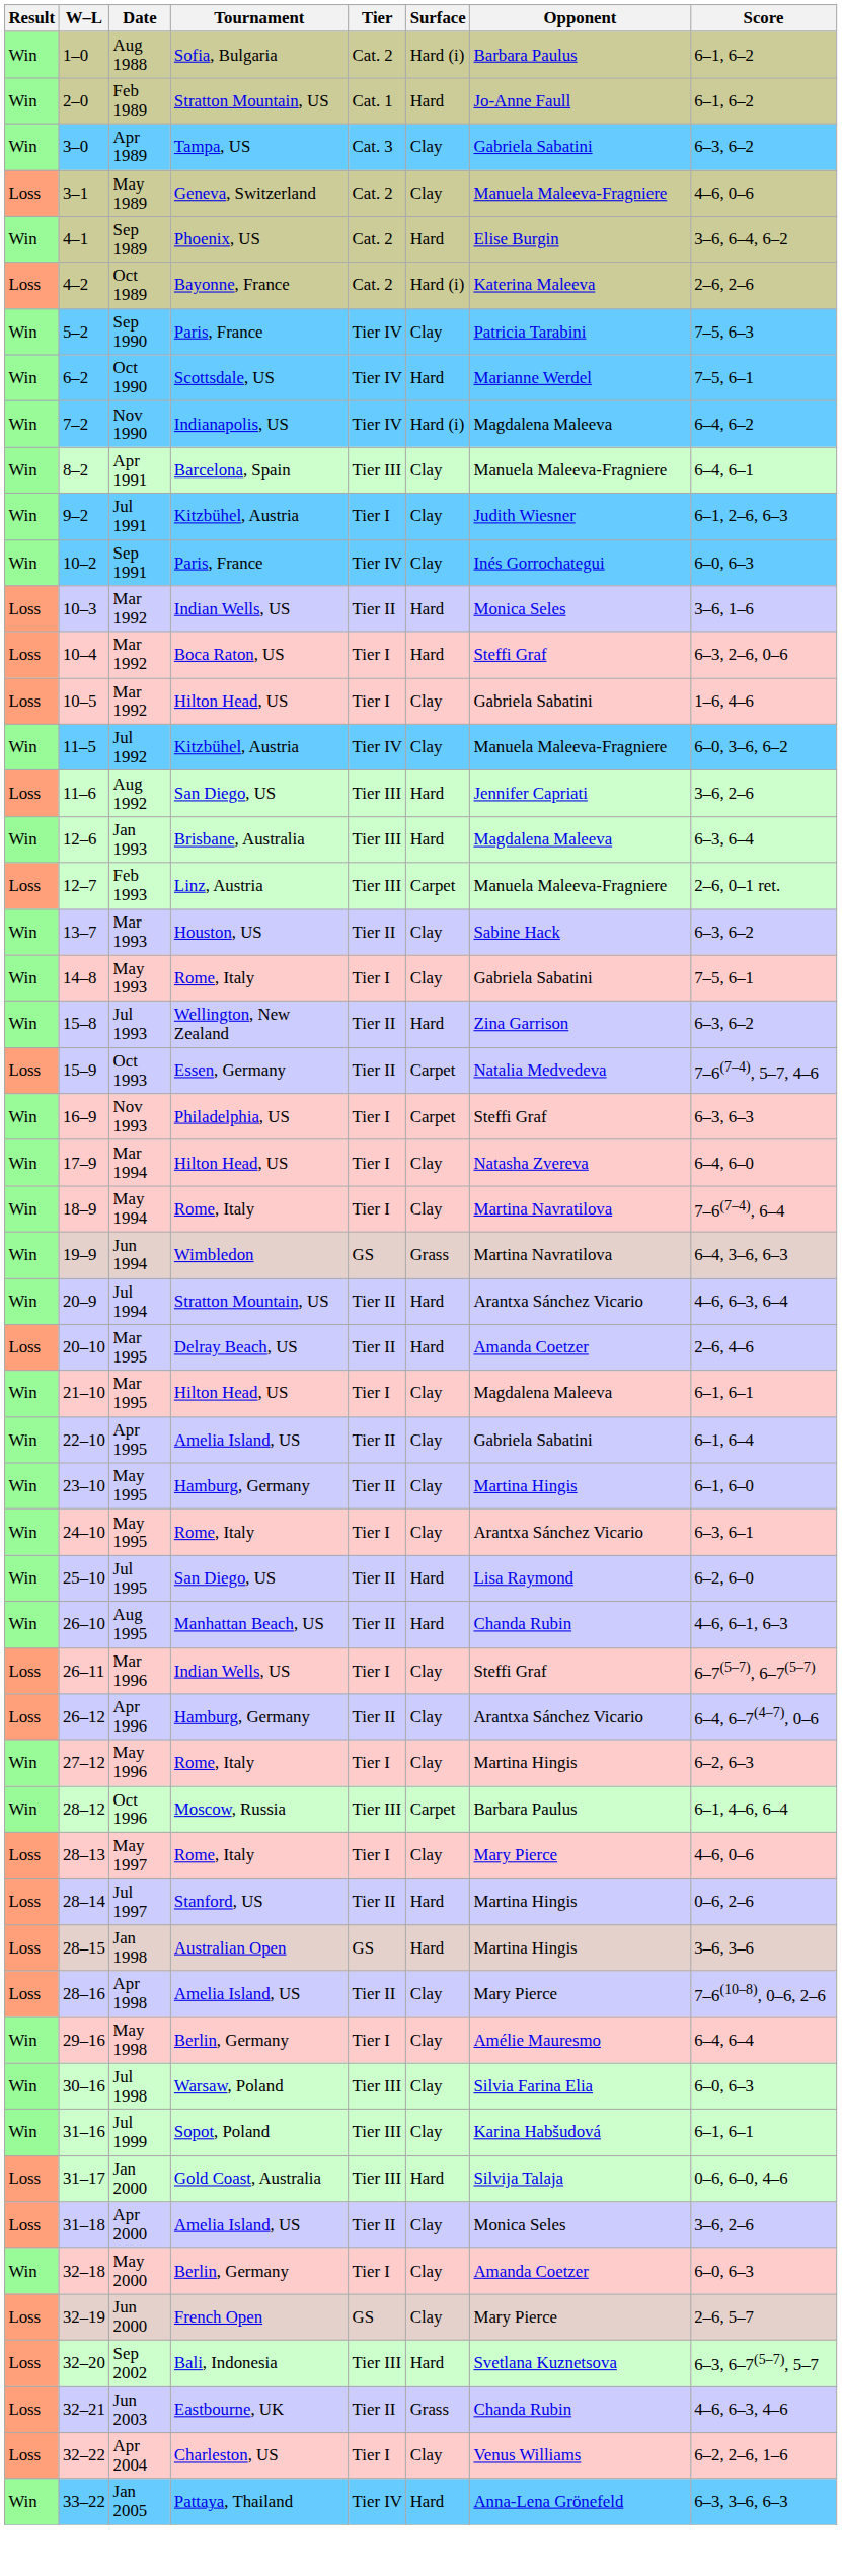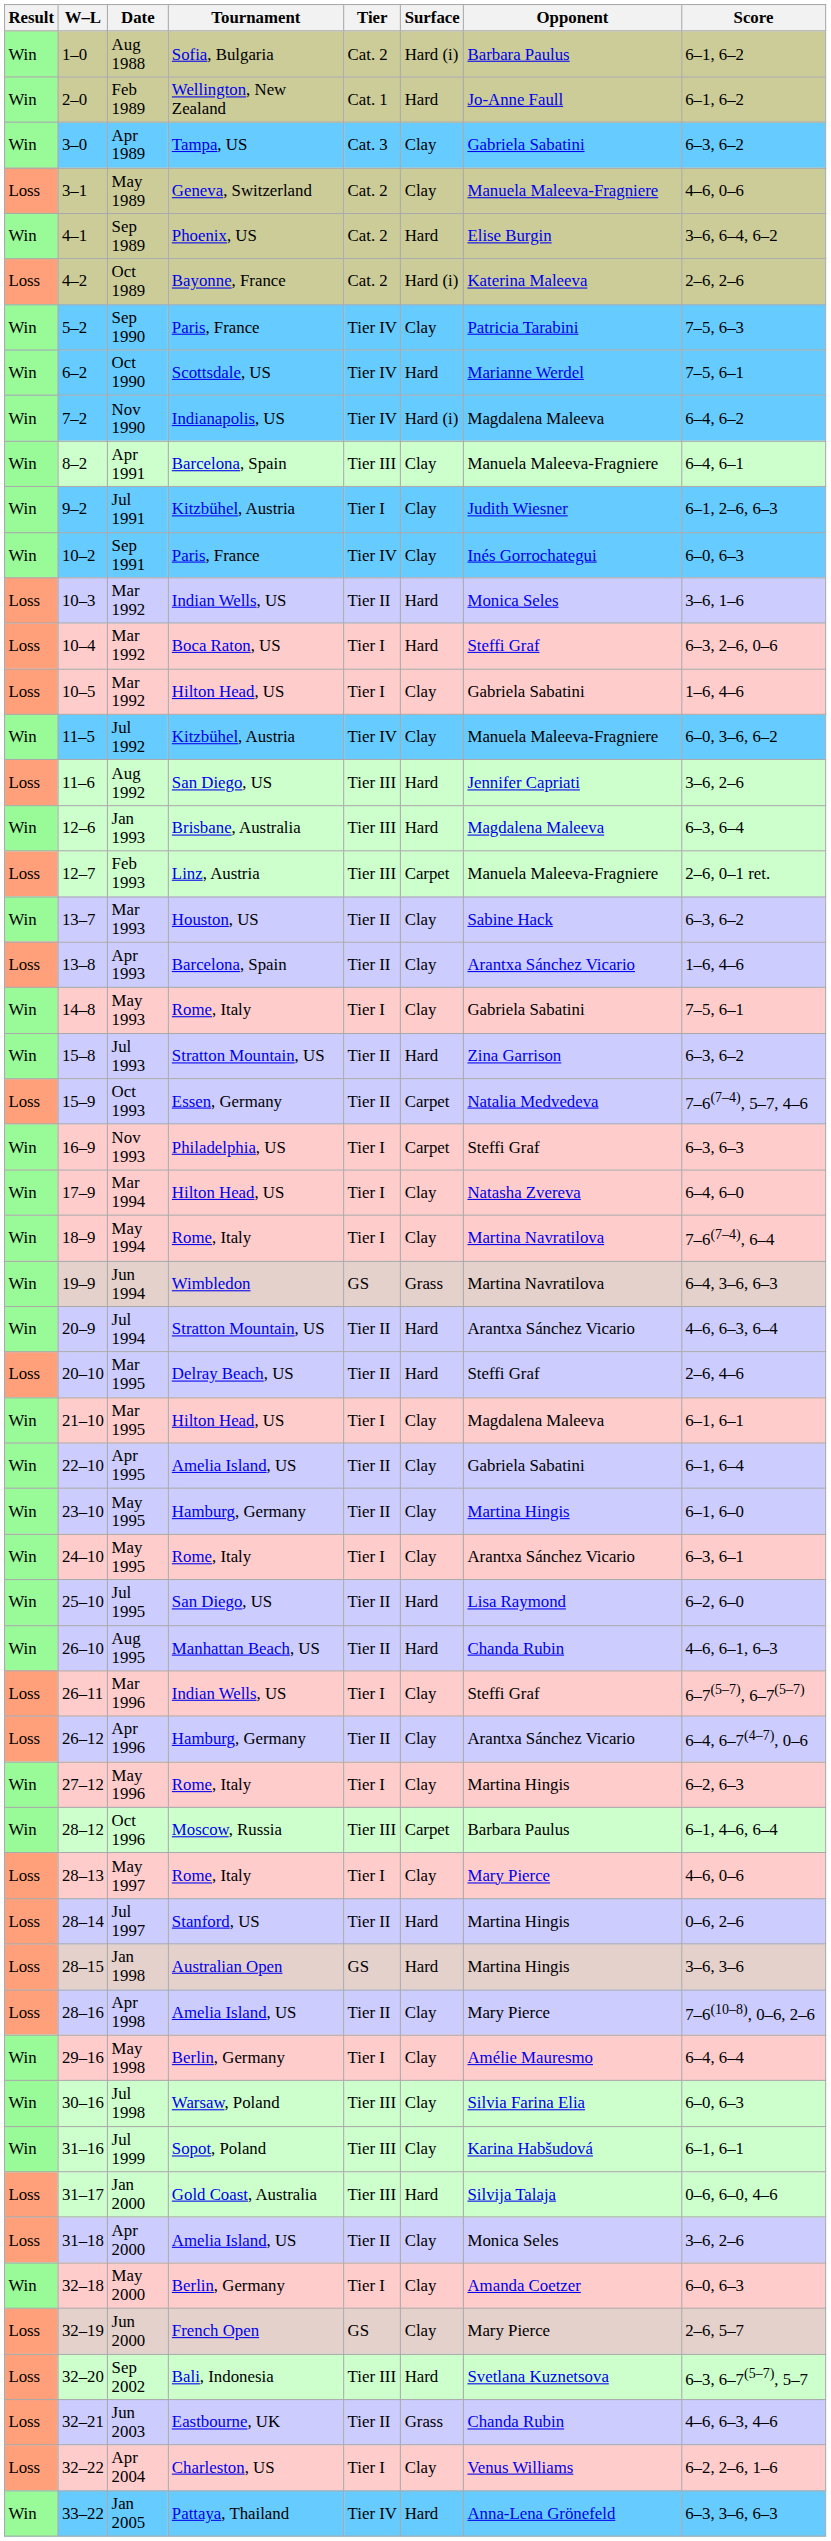 <table class="sortable wikitable">
 <tr>
 <th>Result</th>
 <th class="unsortable">W–L</th>
 <th style="width:50px">Date</th>
 <th style="width:160px">Tournament</th>
 <th>Tier</th>
 <th style="width:50px">Surface</th>
 <th style="width:200px">Opponent</th>
 <th style="width:130px" class="unsortable">Score</th>
 </tr>
 <tr style="background:#cc9;">
 <td style="background:#98fb98;">Win</td>
 <td>1–0</td>
 <td>Aug 1988</td>
 <td><a href='#'>Sofia</a>, Bulgaria</td>
 <td>Cat. 2</td>
 <td>Hard (i)</td>
 <td> <a href='#'>Barbara Paulus</a></td>
 <td>6–1, 6–2</td>
 </tr>
 <tr style="background:#cc9;">
 <td style="background:#98fb98;">Win</td>
 <td>2–0</td>
 <td>Feb 1989</td>
-<td><a href='#'>Stratton Mountain</a>, US</td>
+<td><a href='#'>Wellington</a>, New Zealand</td>
 <td>Cat. 1</td>
 <td>Hard</td>
 <td> <a href='#'>Jo-Anne Faull</a></td>
 <td>6–1, 6–2</td>
 </tr>
 <tr style="background:#6cf;">
 <td style="background:#98fb98;">Win</td>
 <td>3–0</td>
 <td>Apr 1989</td>
 <td><a href='#'>Tampa</a>, US</td>
 <td>Cat. 3</td>
 <td>Clay</td>
 <td> <a href='#'>Gabriela Sabatini</a></td>
 <td>6–3, 6–2</td>
 </tr>
 <tr style="background:#cc9;">
 <td style="background:#ffa07a;">Loss</td>
 <td>3–1</td>
 <td>May 1989</td>
 <td><a href='#'>Geneva</a>, Switzerland</td>
 <td>Cat. 2</td>
 <td>Clay</td>
 <td> <a href='#'>Manuela Maleeva-Fragniere</a></td>
 <td>4–6, 0–6</td>
 </tr>
 <tr style="background:#cc9;">
 <td style="background:#98fb98;">Win</td>
 <td>4–1</td>
 <td>Sep 1989</td>
 <td><a href='#'>Phoenix</a>, US</td>
 <td>Cat. 2</td>
 <td>Hard</td>
 <td> <a href='#'>Elise Burgin</a></td>
 <td>3–6, 6–4, 6–2</td>
 </tr>
 <tr style="background:#cc9;">
 <td style="background:#ffa07a;">Loss</td>
 <td>4–2</td>
 <td>Oct 1989</td>
 <td><a href='#'>Bayonne</a>, France</td>
 <td>Cat. 2</td>
 <td>Hard (i)</td>
 <td> <a href='#'>Katerina Maleeva</a></td>
 <td>2–6, 2–6</td>
 </tr>
 <tr style="background:#6cf;">
 <td style="background:#98fb98;">Win</td>
 <td>5–2</td>
 <td>Sep 1990</td>
 <td><a href='#'>Paris</a>, France</td>
 <td>Tier IV</td>
 <td>Clay</td>
 <td> <a href='#'>Patricia Tarabini</a></td>
 <td>7–5, 6–3</td>
 </tr>
 <tr style="background:#6cf;">
 <td style="background:#98fb98;">Win</td>
 <td>6–2</td>
 <td>Oct 1990</td>
 <td><a href='#'>Scottsdale</a>, US</td>
 <td>Tier IV</td>
 <td>Hard</td>
 <td> <a href='#'>Marianne Werdel</a></td>
 <td>7–5, 6–1</td>
 </tr>
 <tr style="background:#6cf;">
 <td style="background:#98fb98;">Win</td>
 <td>7–2</td>
 <td>Nov 1990</td>
 <td><a href='#'>Indianapolis</a>, US</td>
 <td>Tier IV</td>
 <td>Hard (i)</td>
 <td> Magdalena Maleeva</td>
 <td>6–4, 6–2</td>
 </tr>
 <tr style="background:#cfc;">
 <td style="background:#98fb98;">Win</td>
 <td>8–2</td>
 <td>Apr 1991</td>
 <td><a href='#'>Barcelona</a>, Spain</td>
 <td>Tier III</td>
 <td>Clay</td>
 <td> Manuela Maleeva-Fragniere</td>
 <td>6–4, 6–1</td>
 </tr>
 <tr style="background:#6cf;">
 <td style="background:#98fb98;">Win</td>
 <td>9–2</td>
 <td>Jul 1991</td>
 <td><a href='#'>Kitzbühel</a>, Austria</td>
 <td>Tier I</td>
 <td>Clay</td>
 <td> <a href='#'>Judith Wiesner</a></td>
 <td>6–1, 2–6, 6–3</td>
 </tr>
 <tr style="background:#6cf;">
 <td style="background:#98fb98;">Win</td>
 <td>10–2</td>
 <td>Sep 1991</td>
 <td><a href='#'>Paris</a>, France</td>
 <td>Tier IV</td>
 <td>Clay</td>
 <td> <a href='#'>Inés Gorrochategui</a></td>
 <td>6–0, 6–3</td>
 </tr>
 <tr style="background:#ccccff;">
 <td style="background:#ffa07a;">Loss</td>
 <td>10–3</td>
 <td>Mar 1992</td>
 <td><a href='#'>Indian Wells</a>, US</td>
 <td>Tier II</td>
 <td>Hard</td>
 <td> <a href='#'>Monica Seles</a></td>
 <td>3–6, 1–6</td>
 </tr>
 <tr style="background:#fcc;">
 <td style="background:#ffa07a;">Loss</td>
 <td>10–4</td>
 <td>Mar 1992</td>
 <td><a href='#'>Boca Raton</a>, US</td>
 <td>Tier I</td>
 <td>Hard</td>
 <td> <a href='#'>Steffi Graf</a></td>
 <td>6–3, 2–6, 0–6</td>
 </tr>
 <tr style="background:#fcc;">
 <td style="background:#ffa07a;">Loss</td>
 <td>10–5</td>
 <td>Mar 1992</td>
 <td><a href='#'>Hilton Head</a>, US</td>
 <td>Tier I</td>
 <td>Clay</td>
 <td> Gabriela Sabatini</td>
 <td>1–6, 4–6</td>
 </tr>
 <tr style="background:#6cf;">
 <td style="background:#98fb98;">Win</td>
 <td>11–5</td>
 <td>Jul 1992</td>
 <td><a href='#'>Kitzbühel</a>, Austria</td>
 <td>Tier IV</td>
 <td>Clay</td>
 <td> Manuela Maleeva-Fragniere</td>
 <td>6–0, 3–6, 6–2</td>
 </tr>
 <tr style="background:#cfc;">
 <td style="background:#ffa07a;">Loss</td>
 <td>11–6</td>
 <td>Aug 1992</td>
 <td><a href='#'>San Diego</a>, US</td>
 <td>Tier III</td>
 <td>Hard</td>
 <td> <a href='#'>Jennifer Capriati</a></td>
 <td>3–6, 2–6</td>
 </tr>
 <tr style="background:#cfc;">
 <td style="background:#98fb98;">Win</td>
 <td>12–6</td>
 <td>Jan 1993</td>
 <td><a href='#'>Brisbane</a>, Australia</td>
 <td>Tier III</td>
 <td>Hard</td>
 <td> <a href='#'>Magdalena Maleeva</a></td>
 <td>6–3, 6–4</td>
 </tr>
 <tr style="background:#cfc;">
 <td style="background:#ffa07a;">Loss</td>
 <td>12–7</td>
 <td>Feb 1993</td>
 <td><a href='#'>Linz</a>, Austria</td>
 <td>Tier III</td>
 <td>Carpet</td>
 <td> Manuela Maleeva-Fragniere</td>
 <td>2–6, 0–1 ret.</td>
 </tr>
 <tr style="background:#ccccff;">
 <td style="background:#98fb98;">Win</td>
 <td>13–7</td>
 <td>Mar 1993</td>
 <td><a href='#'>Houston</a>, US</td>
 <td>Tier II</td>
 <td>Clay</td>
 <td> <a href='#'>Sabine Hack</a></td>
 <td>6–3, 6–2</td>
 </tr>
+<tr style="background:#ccccff;">
+<td style="background:#ffa07a;">Loss</td>
+<td>13–8</td>
+<td>Apr 1993</td>
+<td><a href='#'>Barcelona</a>, Spain</td>
+<td>Tier II</td>
+<td>Clay</td>
+<td> <a href='#'>Arantxa Sánchez Vicario</a></td>
+<td>1–6, 4–6</td>
+</tr>
 <tr style="background:#fcc;">
 <td style="background:#98fb98;">Win</td>
 <td>14–8</td>
 <td>May 1993</td>
 <td><a href='#'>Rome</a>, Italy</td>
 <td>Tier I</td>
 <td>Clay</td>
 <td> Gabriela Sabatini</td>
 <td>7–5, 6–1</td>
 </tr>
 <tr style="background:#ccccff;">
 <td style="background:#98fb98;">Win</td>
 <td>15–8</td>
 <td>Jul 1993</td>
-<td><a href='#'>Wellington</a>, New Zealand</td>
+<td><a href='#'>Stratton Mountain</a>, US</td>
 <td>Tier II</td>
 <td>Hard</td>
 <td> <a href='#'>Zina Garrison</a></td>
 <td>6–3, 6–2</td>
 </tr>
 <tr style="background:#ccccff;">
 <td style="background:#ffa07a;">Loss</td>
 <td>15–9</td>
 <td>Oct 1993</td>
 <td><a href='#'>Essen</a>, Germany</td>
 <td>Tier II</td>
 <td>Carpet</td>
 <td> <a href='#'>Natalia Medvedeva</a></td>
 <td>7–6<sup>(7–4)</sup>, 5–7, 4–6</td>
 </tr>
 <tr style="background:#fcc;">
 <td style="background:#98fb98;">Win</td>
 <td>16–9</td>
 <td>Nov 1993</td>
 <td><a href='#'>Philadelphia</a>, US</td>
 <td>Tier I</td>
 <td>Carpet</td>
 <td> Steffi Graf</td>
 <td>6–3, 6–3</td>
 </tr>
 <tr style="background:#fcc;">
 <td style="background:#98fb98;">Win</td>
 <td>17–9</td>
 <td>Mar 1994</td>
 <td><a href='#'>Hilton Head</a>, US</td>
 <td>Tier I</td>
 <td>Clay</td>
 <td> <a href='#'>Natasha Zvereva</a></td>
 <td>6–4, 6–0</td>
 </tr>
 <tr style="background:#fcc;">
 <td style="background:#98fb98;">Win</td>
 <td>18–9</td>
 <td>May 1994</td>
 <td><a href='#'>Rome</a>, Italy</td>
 <td>Tier I</td>
 <td>Clay</td>
 <td> <a href='#'>Martina Navratilova</a></td>
 <td>7–6<sup>(7–4)</sup>, 6–4</td>
 </tr>
 <tr style="background:#e5d1cb;">
 <td style="background:#98fb98;">Win</td>
 <td>19–9</td>
 <td>Jun 1994</td>
 <td><a href='#'>Wimbledon</a></td>
 <td>GS</td>
 <td>Grass</td>
 <td> Martina Navratilova</td>
 <td>6–4, 3–6, 6–3</td>
 </tr>
 <tr style="background:#ccccff;">
 <td style="background:#98fb98;">Win</td>
 <td>20–9</td>
 <td>Jul 1994</td>
 <td><a href='#'>Stratton Mountain</a>, US</td>
 <td>Tier II</td>
 <td>Hard</td>
 <td> Arantxa Sánchez Vicario</td>
 <td>4–6, 6–3, 6–4</td>
 </tr>
 <tr style="background:#ccccff;">
 <td style="background:#ffa07a;">Loss</td>
 <td>20–10</td>
 <td>Mar 1995</td>
 <td><a href='#'>Delray Beach</a>, US</td>
 <td>Tier II</td>
 <td>Hard</td>
-<td> <a href='#'>Amanda Coetzer</a></td>
+<td> Steffi Graf</td>
 <td>2–6, 4–6</td>
 </tr>
 <tr style="background:#fcc;">
 <td style="background:#98fb98;">Win</td>
 <td>21–10</td>
 <td>Mar 1995</td>
 <td><a href='#'>Hilton Head</a>, US</td>
 <td>Tier I</td>
 <td>Clay</td>
 <td> Magdalena Maleeva</td>
 <td>6–1, 6–1</td>
 </tr>
 <tr style="background:#ccccff;">
 <td style="background:#98fb98;">Win</td>
 <td>22–10</td>
 <td>Apr 1995</td>
 <td><a href='#'>Amelia Island</a>, US</td>
 <td>Tier II</td>
 <td>Clay</td>
 <td> Gabriela Sabatini</td>
 <td>6–1, 6–4</td>
 </tr>
 <tr style="background:#ccccff;">
 <td style="background:#98fb98;">Win</td>
 <td>23–10</td>
 <td>May 1995</td>
 <td><a href='#'>Hamburg</a>, Germany</td>
 <td>Tier II</td>
 <td>Clay</td>
 <td> <a href='#'>Martina Hingis</a></td>
 <td>6–1, 6–0</td>
 </tr>
 <tr style="background:#fcc;">
 <td style="background:#98fb98;">Win</td>
 <td>24–10</td>
 <td>May 1995</td>
 <td><a href='#'>Rome</a>, Italy</td>
 <td>Tier I</td>
 <td>Clay</td>
 <td> Arantxa Sánchez Vicario</td>
 <td>6–3, 6–1</td>
 </tr>
 <tr style="background:#ccccff;">
 <td style="background:#98fb98;">Win</td>
 <td>25–10</td>
 <td>Jul 1995</td>
 <td><a href='#'>San Diego</a>, US</td>
 <td>Tier II</td>
 <td>Hard</td>
 <td> <a href='#'>Lisa Raymond</a></td>
 <td>6–2, 6–0</td>
 </tr>
 <tr style="background:#ccccff;">
 <td style="background:#98fb98;">Win</td>
 <td>26–10</td>
 <td>Aug 1995</td>
 <td><a href='#'>Manhattan Beach</a>, US</td>
 <td>Tier II</td>
 <td>Hard</td>
 <td> <a href='#'>Chanda Rubin</a></td>
 <td>4–6, 6–1, 6–3</td>
 </tr>
 <tr style="background:#fcc;">
 <td style="background:#ffa07a;">Loss</td>
 <td>26–11</td>
 <td>Mar 1996</td>
 <td><a href='#'>Indian Wells</a>, US</td>
 <td>Tier I</td>
 <td>Clay</td>
 <td> Steffi Graf</td>
 <td>6–7<sup>(5–7)</sup>, 6–7<sup>(5–7)</sup></td>
 </tr>
 <tr style="background:#ccccff;">
 <td style="background:#ffa07a;">Loss</td>
 <td>26–12</td>
 <td>Apr 1996</td>
 <td><a href='#'>Hamburg</a>, Germany</td>
 <td>Tier II</td>
 <td>Clay</td>
 <td> Arantxa Sánchez Vicario</td>
 <td>6–4, 6–7<sup>(4–7)</sup>, 0–6</td>
 </tr>
 <tr style="background:#fcc;">
 <td style="background:#98fb98;">Win</td>
 <td>27–12</td>
 <td>May 1996</td>
 <td><a href='#'>Rome</a>, Italy</td>
 <td>Tier I</td>
 <td>Clay</td>
 <td> Martina Hingis</td>
 <td>6–2, 6–3</td>
 </tr>
 <tr style="background:#cfc;">
 <td style="background:#98fb98;">Win</td>
 <td>28–12</td>
 <td>Oct 1996</td>
 <td><a href='#'>Moscow</a>, Russia</td>
 <td>Tier III</td>
 <td>Carpet</td>
 <td> Barbara Paulus</td>
 <td>6–1, 4–6, 6–4</td>
 </tr>
 <tr style="background:#fcc;">
 <td style="background:#ffa07a;">Loss</td>
 <td>28–13</td>
 <td>May 1997</td>
 <td><a href='#'>Rome</a>, Italy</td>
 <td>Tier I</td>
 <td>Clay</td>
 <td> <a href='#'>Mary Pierce</a></td>
 <td>4–6, 0–6</td>
 </tr>
 <tr style="background:#ccccff;">
 <td style="background:#ffa07a;">Loss</td>
 <td>28–14</td>
 <td>Jul 1997</td>
 <td><a href='#'>Stanford</a>, US</td>
 <td>Tier II</td>
 <td>Hard</td>
 <td> Martina Hingis</td>
 <td>0–6, 2–6</td>
 </tr>
 <tr style="background:#e5d1cb;">
 <td style="background:#ffa07a;">Loss</td>
 <td>28–15</td>
 <td>Jan 1998</td>
 <td><a href='#'>Australian Open</a></td>
 <td>GS</td>
 <td>Hard</td>
 <td> Martina Hingis</td>
 <td>3–6, 3–6</td>
 </tr>
 <tr style="background:#ccccff;">
 <td style="background:#ffa07a;">Loss</td>
 <td>28–16</td>
 <td>Apr 1998</td>
 <td><a href='#'>Amelia Island</a>, US</td>
 <td>Tier II</td>
 <td>Clay</td>
 <td> Mary Pierce</td>
 <td>7–6<sup>(10–8)</sup>, 0–6, 2–6</td>
 </tr>
 <tr style="background:#fcc;">
 <td style="background:#98fb98;">Win</td>
 <td>29–16</td>
 <td>May 1998</td>
 <td><a href='#'>Berlin</a>, Germany</td>
 <td>Tier I</td>
 <td>Clay</td>
 <td> <a href='#'>Amélie Mauresmo</a></td>
 <td>6–4, 6–4</td>
 </tr>
 <tr style="background:#cfc;">
 <td style="background:#98fb98;">Win</td>
 <td>30–16</td>
 <td>Jul 1998</td>
 <td><a href='#'>Warsaw</a>, Poland</td>
 <td>Tier III</td>
 <td>Clay</td>
 <td> <a href='#'>Silvia Farina Elia</a></td>
 <td>6–0, 6–3</td>
 </tr>
 <tr style="background:#cfc;">
 <td style="background:#98fb98;">Win</td>
 <td>31–16</td>
 <td>Jul 1999</td>
 <td><a href='#'>Sopot</a>, Poland</td>
 <td>Tier III</td>
 <td>Clay</td>
 <td> <a href='#'>Karina Habšudová</a></td>
 <td>6–1, 6–1</td>
 </tr>
 <tr style="background:#cfc;">
 <td style="background:#ffa07a;">Loss</td>
 <td>31–17</td>
 <td>Jan 2000</td>
 <td><a href='#'>Gold Coast</a>, Australia</td>
 <td>Tier III</td>
 <td>Hard</td>
 <td> <a href='#'>Silvija Talaja</a></td>
 <td>0–6, 6–0, 4–6</td>
 </tr>
 <tr style="background:#ccccff;">
 <td style="background:#ffa07a;">Loss</td>
 <td>31–18</td>
 <td>Apr 2000</td>
 <td><a href='#'>Amelia Island</a>, US</td>
 <td>Tier II</td>
 <td>Clay</td>
 <td> Monica Seles</td>
 <td>3–6, 2–6</td>
 </tr>
 <tr style="background:#fcc;">
 <td style="background:#98fb98;">Win</td>
 <td>32–18</td>
 <td>May 2000</td>
 <td><a href='#'>Berlin</a>, Germany</td>
 <td>Tier I</td>
 <td>Clay</td>
 <td> <a href='#'>Amanda Coetzer</a></td>
 <td>6–0, 6–3</td>
 </tr>
 <tr style="background:#e5d1cb;">
 <td style="background:#ffa07a;">Loss</td>
 <td>32–19</td>
 <td>Jun 2000</td>
 <td><a href='#'>French Open</a></td>
 <td>GS</td>
 <td>Clay</td>
 <td> Mary Pierce</td>
 <td>2–6, 5–7</td>
 </tr>
 <tr style="background:#cfc;">
 <td style="background:#ffa07a;">Loss</td>
 <td>32–20</td>
 <td>Sep 2002</td>
 <td><a href='#'>Bali</a>, Indonesia</td>
 <td>Tier III</td>
 <td>Hard</td>
 <td> <a href='#'>Svetlana Kuznetsova</a></td>
 <td>6–3, 6–7<sup>(5–7)</sup>, 5–7</td>
 </tr>
 <tr style="background:#ccccff;">
 <td style="background:#ffa07a;">Loss</td>
 <td>32–21</td>
 <td>Jun 2003</td>
 <td><a href='#'>Eastbourne</a>, UK</td>
 <td>Tier II</td>
 <td>Grass</td>
 <td> <a href='#'>Chanda Rubin</a></td>
 <td>4–6, 6–3, 4–6</td>
 </tr>
 <tr style="background:#fcc;">
 <td style="background:#ffa07a;">Loss</td>
 <td>32–22</td>
 <td>Apr 2004</td>
 <td><a href='#'>Charleston</a>, US</td>
 <td>Tier I</td>
 <td>Clay</td>
 <td> <a href='#'>Venus Williams</a></td>
 <td>6–2, 2–6, 1–6</td>
 </tr>
 <tr style="background:#6cf;">
 <td style="background:#98fb98;">Win</td>
 <td>33–22</td>
 <td>Jan 2005</td>
 <td><a href='#'>Pattaya</a>, Thailand</td>
 <td>Tier IV</td>
 <td>Hard</td>
 <td> <a href='#'>Anna-Lena Grönefeld</a></td>
 <td>6–3, 3–6, 6–3</td>
 </tr>
 </table>
